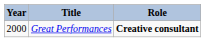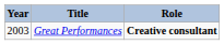 <table class="wikitable" style="font-size:95%;">
 <tr>
 <th style="background:#B0C4DE;">Year</th>
 <th style="background:#B0C4DE;">Title</th>
 <th style="background:#B0C4DE;">Role</th>
 </tr>
 <tr>
-<td>2000</td>
+<td>2003</td>
 <td><em><a href='#'>Great Performances</a></em></td>
 <td><strong>Creative consultant</strong></td>
 </tr>
 </table>
